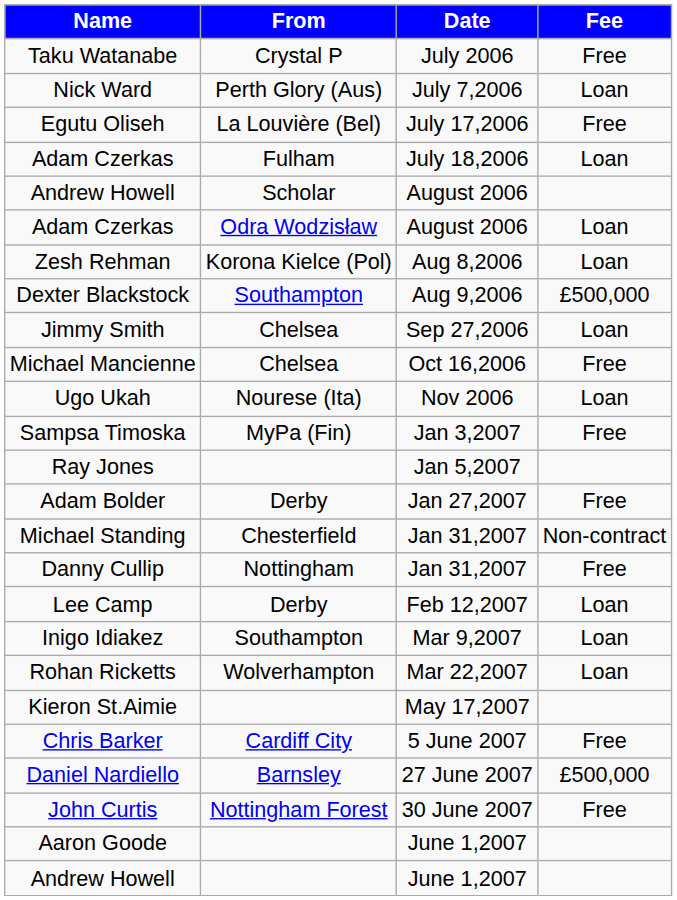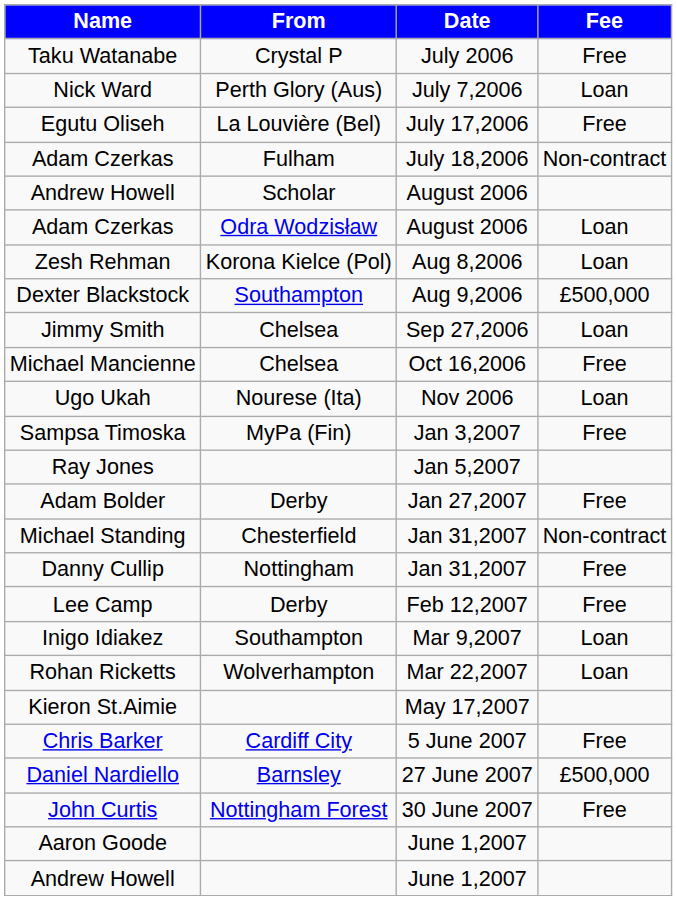 <table class="wikitable" style="text-align: center">
 <tr>
 <th style="background:#0000FF; color:white; text-align:center;">Name</th>
 <th style="background:#0000FF; color:white; text-align:center;">From</th>
 <th style="background:#0000FF; color:white; text-align:center;">Date</th>
 <th style="background:#0000FF; color:white; text-align:center;">Fee</th>
 </tr>
 <tr>
 <td>Taku Watanabe</td>
 <td>Crystal P</td>
 <td>July 2006</td>
 <td>Free</td>
 </tr>
 <tr>
 <td>Nick Ward</td>
 <td>Perth Glory (Aus)</td>
 <td>July 7,2006</td>
 <td>Loan</td>
 </tr>
 <tr>
 <td>Egutu Oliseh</td>
 <td>La Louvière (Bel)</td>
 <td>July 17,2006</td>
 <td>Free</td>
 </tr>
 <tr>
 <td>Adam Czerkas</td>
 <td>Fulham</td>
 <td>July 18,2006</td>
-<td>Loan</td>
+<td>Non-contract</td>
 </tr>
 <tr>
 <td>Andrew Howell</td>
 <td>Scholar</td>
 <td>August 2006</td>
 <td></td>
 </tr>
 <tr>
 <td>Adam Czerkas</td>
 <td><a href='#'>Odra Wodzisław</a></td>
 <td>August 2006</td>
 <td>Loan</td>
 </tr>
 <tr>
 <td>Zesh Rehman</td>
 <td>Korona Kielce (Pol)</td>
 <td>Aug 8,2006</td>
 <td>Loan</td>
 </tr>
 <tr>
 <td>Dexter Blackstock</td>
 <td><a href='#'>Southampton</a></td>
 <td>Aug 9,2006</td>
 <td>£500,000</td>
 </tr>
 <tr>
 <td>Jimmy Smith</td>
 <td>Chelsea</td>
 <td>Sep 27,2006</td>
 <td>Loan</td>
 </tr>
 <tr>
 <td>Michael Mancienne</td>
 <td>Chelsea</td>
 <td>Oct 16,2006</td>
 <td>Free</td>
 </tr>
 <tr>
 <td>Ugo Ukah</td>
 <td>Nourese (Ita)</td>
 <td>Nov 2006</td>
 <td>Loan</td>
 </tr>
 <tr>
 <td>Sampsa Timoska</td>
 <td>MyPa (Fin)</td>
 <td>Jan 3,2007</td>
 <td>Free</td>
 </tr>
 <tr>
 <td>Ray Jones</td>
 <td></td>
 <td>Jan 5,2007</td>
 <td></td>
 </tr>
 <tr>
 <td>Adam Bolder</td>
 <td>Derby</td>
 <td>Jan 27,2007</td>
 <td>Free</td>
 </tr>
 <tr>
 <td>Michael Standing</td>
 <td>Chesterfield</td>
 <td>Jan 31,2007</td>
 <td>Non-contract</td>
 </tr>
 <tr>
 <td>Danny Cullip</td>
 <td>Nottingham</td>
 <td>Jan 31,2007</td>
 <td>Free</td>
 </tr>
 <tr>
 <td>Lee Camp</td>
 <td>Derby</td>
 <td>Feb 12,2007</td>
-<td>Loan</td>
+<td>Free</td>
 </tr>
 <tr>
 <td>Inigo Idiakez</td>
 <td>Southampton</td>
 <td>Mar 9,2007</td>
 <td>Loan</td>
 </tr>
 <tr>
 <td>Rohan Ricketts</td>
 <td>Wolverhampton</td>
 <td>Mar 22,2007</td>
 <td>Loan</td>
 </tr>
 <tr>
 <td>Kieron St.Aimie</td>
 <td></td>
 <td>May 17,2007</td>
 <td></td>
 </tr>
 <tr>
 <td> <a href='#'>Chris Barker</a></td>
 <td> <a href='#'>Cardiff City</a></td>
 <td>5 June 2007</td>
 <td>Free</td>
 </tr>
 <tr>
 <td> <a href='#'>Daniel Nardiello</a></td>
 <td> <a href='#'>Barnsley</a></td>
 <td>27 June 2007</td>
 <td>£500,000</td>
 </tr>
 <tr>
 <td> <a href='#'>John Curtis</a></td>
 <td> <a href='#'>Nottingham Forest</a></td>
 <td>30 June 2007</td>
 <td>Free</td>
 </tr>
 <tr>
 <td>Aaron Goode</td>
 <td></td>
 <td>June 1,2007</td>
 <td></td>
 </tr>
 <tr>
 <td>Andrew Howell</td>
 <td></td>
 <td>June 1,2007</td>
 <td></td>
 </tr>
 </table>
